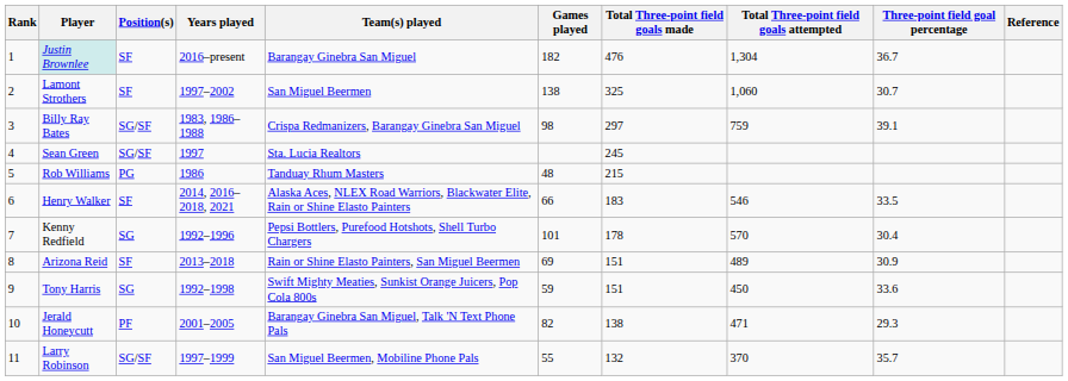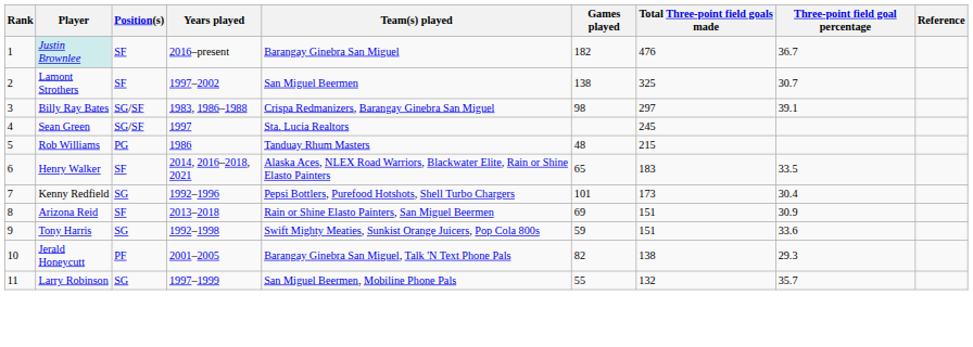 <table class="wikitable sortable" style="font-size: 90%;">
 <tr>
 <th>Rank</th>
 <th>Player</th>
 <th><a href='#'>Position</a>(s)</th>
 <th>Years played</th>
 <th class="unsortable">Team(s) played</th>
 <th>Games played</th>
 <th>Total <a href='#'>Three-point field goals</a> made</th>
-<th>Total <a href='#'>Three-point field goals</a> attempted</th>
 <th><a href='#'>Three-point field goal</a> percentage</th>
 <th>Reference</th>
 </tr>
 <tr>
 <td>1</td>
 <td bgcolor="#CFECEC"><em><a href='#'>Justin Brownlee</a></em></td>
 <td><a href='#'>SF</a></td>
 <td><a href='#'>2016</a>–present</td>
 <td><a href='#'>Barangay Ginebra San Miguel</a></td>
 <td>182</td>
 <td>476</td>
-<td>1,304</td>
 <td>36.7</td>
 <td></td>
 </tr>
 <tr>
 <td>2</td>
 <td><a href='#'>Lamont Strothers</a></td>
 <td><a href='#'>SF</a></td>
 <td><a href='#'>1997</a>–<a href='#'>2002</a></td>
 <td><a href='#'>San Miguel Beermen</a></td>
 <td>138</td>
 <td>325</td>
-<td>1,060</td>
 <td>30.7</td>
 <td></td>
 </tr>
 <tr>
 <td>3</td>
 <td><a href='#'>Billy Ray Bates</a></td>
 <td><a href='#'>SG</a>/<a href='#'>SF</a></td>
 <td><a href='#'>1983</a>, <a href='#'>1986</a>–<a href='#'>1988</a></td>
 <td><a href='#'>Crispa Redmanizers</a>, <a href='#'>Barangay Ginebra San Miguel</a></td>
 <td>98</td>
 <td>297</td>
-<td>759</td>
 <td>39.1</td>
 <td></td>
 </tr>
 <tr>
 <td>4</td>
 <td><a href='#'>Sean Green</a></td>
 <td><a href='#'>SG</a>/<a href='#'>SF</a></td>
 <td><a href='#'>1997</a></td>
 <td><a href='#'>Sta. Lucia Realtors</a></td>
 <td></td>
 <td>245</td>
 <td></td>
 <td></td>
-<td></td>
 </tr>
 <tr>
 <td>5</td>
 <td><a href='#'>Rob Williams</a></td>
 <td><a href='#'>PG</a></td>
 <td><a href='#'>1986</a></td>
 <td><a href='#'>Tanduay Rhum Masters</a></td>
 <td>48</td>
 <td>215</td>
 <td></td>
 <td></td>
-<td></td>
 </tr>
 <tr>
 <td>6</td>
 <td><a href='#'>Henry Walker</a></td>
 <td><a href='#'>SF</a></td>
 <td><a href='#'>2014</a>, <a href='#'>2016</a>–<a href='#'>2018</a>, <a href='#'>2021</a></td>
 <td><a href='#'>Alaska Aces</a>, <a href='#'>NLEX Road Warriors</a>, <a href='#'>Blackwater Elite</a>, <a href='#'>Rain or Shine Elasto Painters</a></td>
-<td>66</td>
+<td>65</td>
 <td>183</td>
-<td>546</td>
 <td>33.5</td>
 <td></td>
 </tr>
 <tr>
 <td>7</td>
 <td>Kenny Redfield</td>
 <td><a href='#'>SG</a></td>
 <td><a href='#'>1992</a>–<a href='#'>1996</a></td>
 <td><a href='#'>Pepsi Bottlers</a>, <a href='#'>Purefood Hotshots</a>, <a href='#'>Shell Turbo Chargers</a></td>
 <td>101</td>
-<td>178</td>
-<td>570</td>
+<td>173</td>
 <td>30.4</td>
 <td></td>
 </tr>
 <tr>
 <td>8</td>
 <td><a href='#'>Arizona Reid</a></td>
 <td><a href='#'>SF</a></td>
 <td><a href='#'>2013</a>–<a href='#'>2018</a></td>
 <td><a href='#'>Rain or Shine Elasto Painters</a>, <a href='#'>San Miguel Beermen</a></td>
 <td>69</td>
 <td>151</td>
-<td>489</td>
 <td>30.9</td>
 <td></td>
 </tr>
 <tr>
 <td>9</td>
 <td><a href='#'>Tony Harris</a></td>
 <td><a href='#'>SG</a></td>
 <td><a href='#'>1992</a>–<a href='#'>1998</a></td>
 <td><a href='#'>Swift Mighty Meaties</a>, <a href='#'>Sunkist Orange Juicers</a>, <a href='#'>Pop Cola 800s</a></td>
 <td>59</td>
 <td>151</td>
-<td>450</td>
 <td>33.6</td>
 <td></td>
 </tr>
 <tr>
 <td>10</td>
 <td><a href='#'>Jerald Honeycutt</a></td>
 <td><a href='#'>PF</a></td>
 <td><a href='#'>2001</a>–<a href='#'>2005</a></td>
 <td><a href='#'>Barangay Ginebra San Miguel</a>, <a href='#'>Talk 'N Text Phone Pals</a></td>
 <td>82</td>
 <td>138</td>
-<td>471</td>
 <td>29.3</td>
 <td></td>
 </tr>
 <tr>
 <td>11</td>
 <td><a href='#'>Larry Robinson</a></td>
-<td><a href='#'>SG</a>/<a href='#'>SF</a></td>
+<td><a href='#'>SG</a></td>
 <td><a href='#'>1997</a>–<a href='#'>1999</a></td>
 <td><a href='#'>San Miguel Beermen</a>, <a href='#'>Mobiline Phone Pals</a></td>
 <td>55</td>
 <td>132</td>
-<td>370</td>
 <td>35.7</td>
 <td></td>
 </tr>
 </table>
